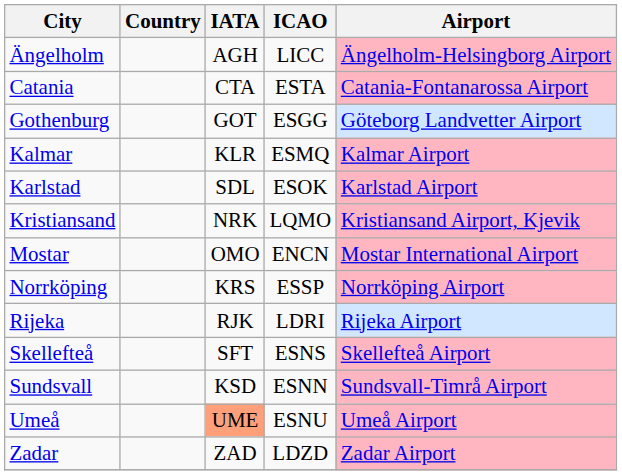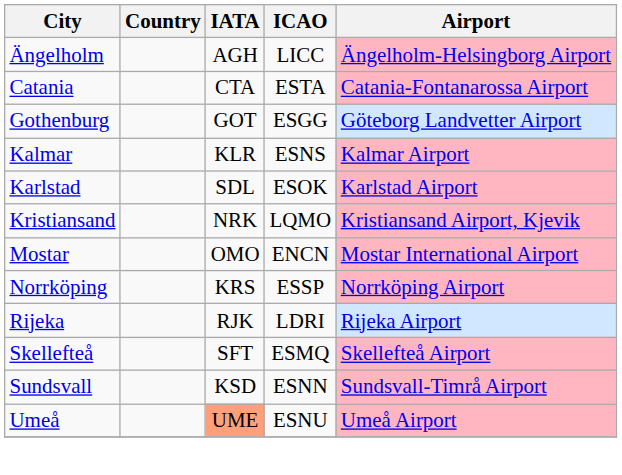 <table class= "wikitable sortable toccolours">
 <tr>
 <th>City</th>
 <th>Country</th>
 <th>IATA</th>
 <th>ICAO</th>
 <th>Airport</th>
 </tr>
 <tr>
 <td><a href='#'>Ängelholm</a></td>
 <td></td>
 <td align=center>AGH</td>
 <td align=center>LICC</td>
 <td bgcolor=#FFB6C1><a href='#'>Ängelholm-Helsingborg Airport</a></td>
 </tr>
 <tr>
 <td><a href='#'>Catania</a></td>
 <td></td>
 <td align=center>CTA</td>
 <td align=center>ESTA</td>
 <td bgcolor=#FFB6C1><a href='#'>Catania-Fontanarossa Airport</a></td>
 </tr>
 <tr>
 <td><a href='#'>Gothenburg</a></td>
 <td></td>
 <td align=center>GOT</td>
 <td align=center>ESGG</td>
 <td bgcolor=#D0E7FF><a href='#'>Göteborg Landvetter Airport</a></td>
 </tr>
 <tr>
 <td><a href='#'>Kalmar</a></td>
 <td></td>
 <td align=center>KLR</td>
-<td align=center>ESMQ</td>
+<td align=center>ESNS</td>
 <td bgcolor=#FFB6C1><a href='#'>Kalmar Airport</a></td>
 </tr>
 <tr>
 <td><a href='#'>Karlstad</a></td>
 <td></td>
 <td align=center>SDL</td>
 <td align=center>ESOK</td>
 <td bgcolor=#FFB6C1><a href='#'>Karlstad Airport</a></td>
 </tr>
 <tr>
 <td><a href='#'>Kristiansand</a></td>
 <td></td>
 <td align=center>NRK</td>
 <td align=center>LQMO</td>
 <td bgcolor=#FFB6C1><a href='#'>Kristiansand Airport, Kjevik</a></td>
 </tr>
 <tr>
 <td><a href='#'>Mostar</a></td>
 <td></td>
 <td align=center>OMO</td>
 <td align=center>ENCN</td>
 <td bgcolor=#FFB6C1><a href='#'>Mostar International Airport</a></td>
 </tr>
 <tr>
 <td><a href='#'>Norrköping</a></td>
 <td></td>
 <td align=center>KRS</td>
 <td align=center>ESSP</td>
 <td bgcolor=#FFB6C1><a href='#'>Norrköping Airport</a></td>
 </tr>
 <tr>
 <td><a href='#'>Rijeka</a></td>
 <td></td>
 <td align=center>RJK</td>
 <td align=center>LDRI</td>
 <td bgcolor=#D0E7FF><a href='#'>Rijeka Airport</a></td>
 </tr>
 <tr>
 <td><a href='#'>Skellefteå</a></td>
 <td></td>
 <td align=center>SFT</td>
-<td align=center>ESNS</td>
+<td align=center>ESMQ</td>
 <td bgcolor=#FFB6C1><a href='#'>Skellefteå Airport</a></td>
 </tr>
 <tr>
 <td><a href='#'>Sundsvall</a></td>
 <td></td>
 <td align=center>KSD</td>
 <td align=center>ESNN</td>
 <td bgcolor=#FFB6C1><a href='#'>Sundsvall-Timrå Airport</a></td>
 </tr>
 <tr>
 <td><a href='#'>Umeå</a></td>
 <td></td>
 <td align=center style="background: lightsalmon;">UME</td>
 <td align=center>ESNU</td>
 <td bgcolor=#FFB6C1><a href='#'>Umeå Airport</a></td>
 </tr>
 <tr>
-<td><a href='#'>Zadar</a></td>
-<td></td>
-<td align=center>ZAD</td>
-<td align=center>LDZD</td>
-<td bgcolor=#FFB6C1><a href='#'>Zadar Airport</a></td>
-</tr>
-<tr>
 </tr>
 </table>
